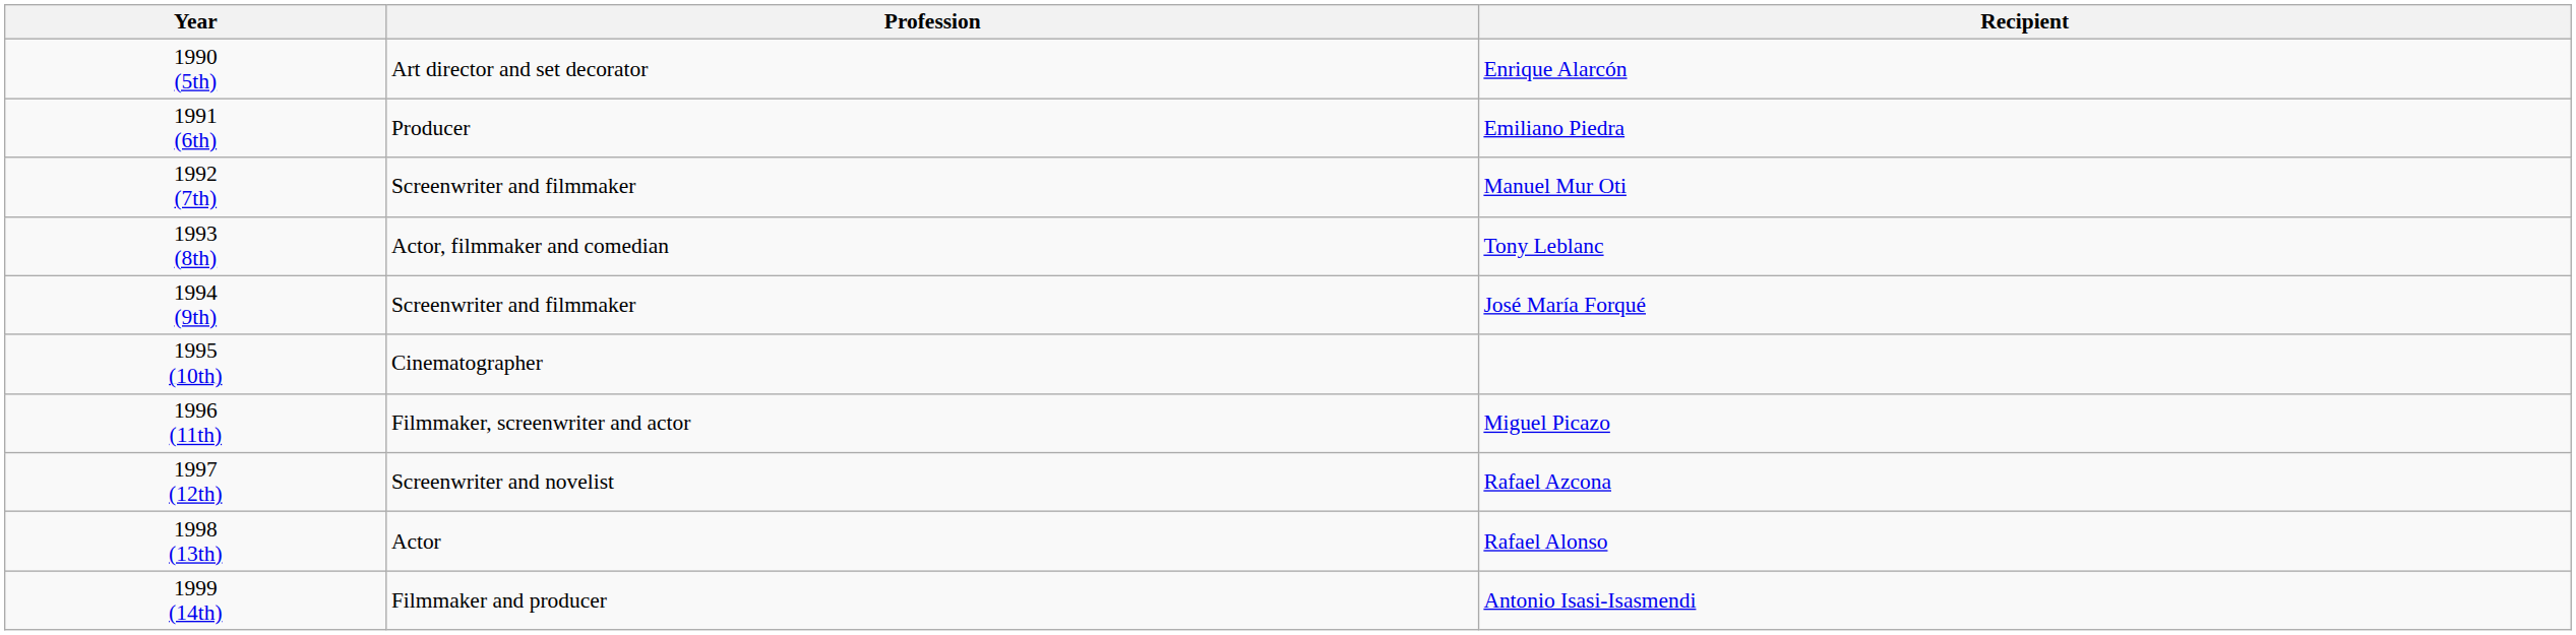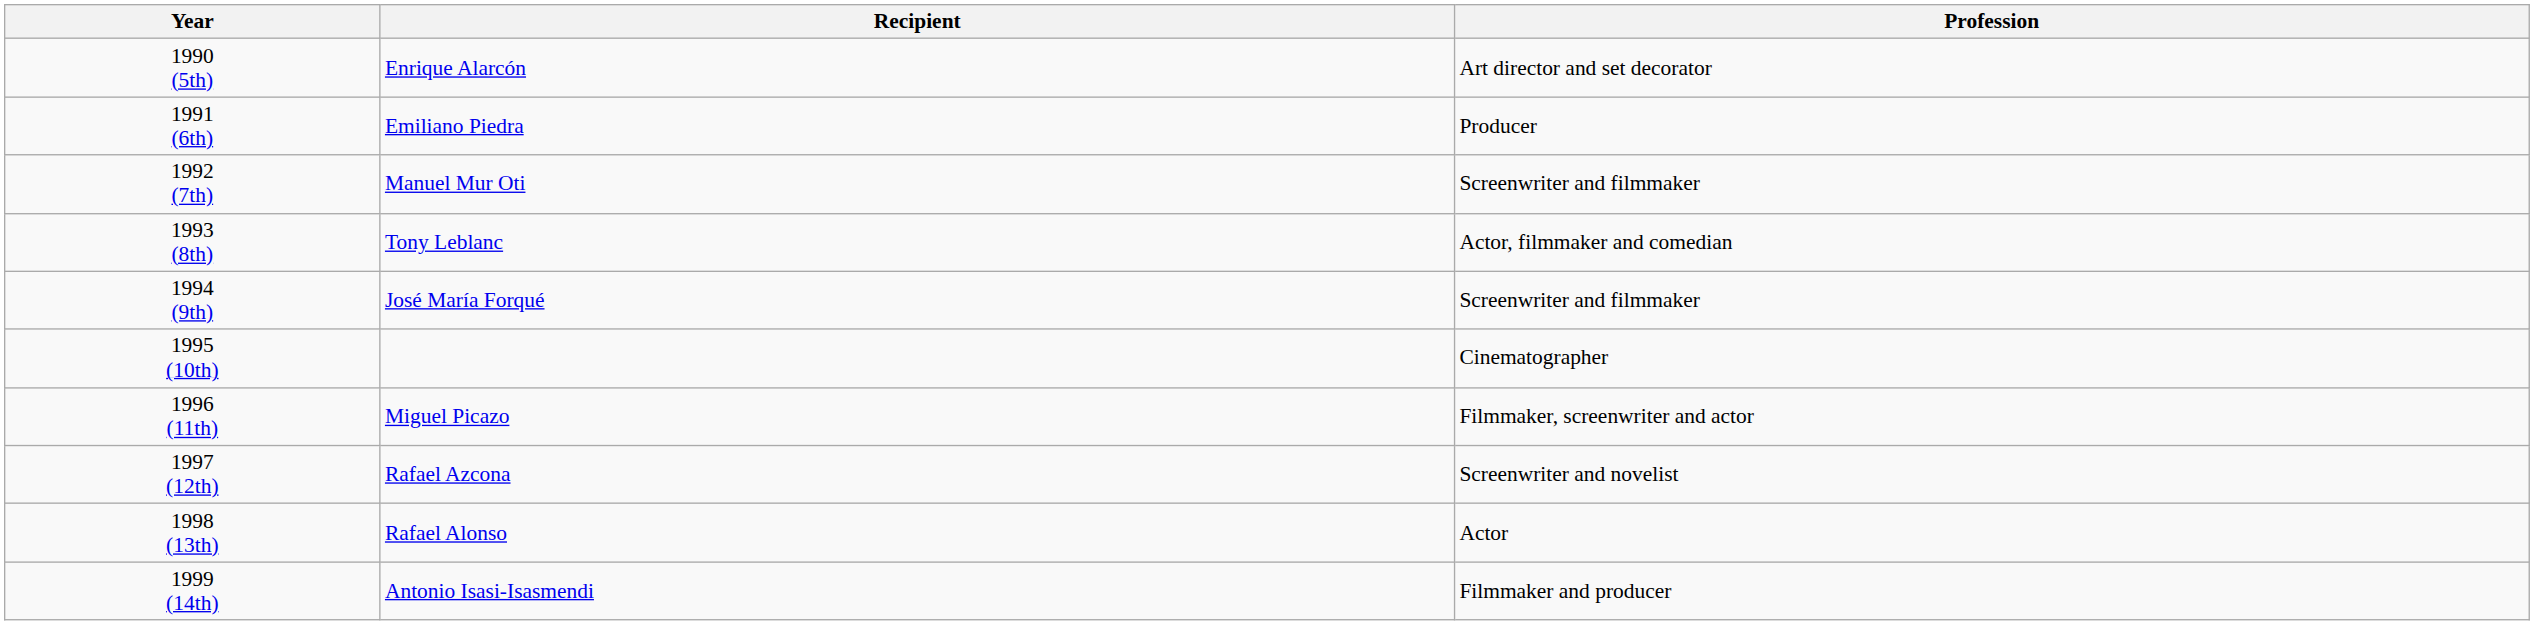 <table class="wikitable" width="95%" cellpadding="5">
 <tr>
 <th width="100"><strong>Year</strong></th>
+<th width="300"><strong>Recipient</strong></th>
 <th width="300"><strong>Profession</strong></th>
-<th width="300"><strong>Recipient</strong></th>
 </tr>
 <tr>
 <td style="text-align:center;">1990<br><a href='#'>(5th)</a></td>
+<td><a href='#'>Enrique Alarcón</a></td>
 <td>Art director and set decorator</td>
-<td><a href='#'>Enrique Alarcón</a></td>
 </tr>
 <tr>
 <td style="text-align:center;">1991<br><a href='#'>(6th)</a></td>
+<td><a href='#'>Emiliano Piedra</a></td>
 <td>Producer</td>
-<td><a href='#'>Emiliano Piedra</a></td>
 </tr>
 <tr>
 <td style="text-align:center;">1992<br><a href='#'>(7th)</a></td>
+<td><a href='#'>Manuel Mur Oti</a></td>
 <td>Screenwriter and filmmaker</td>
-<td><a href='#'>Manuel Mur Oti</a></td>
 </tr>
 <tr>
 <td style="text-align:center;">1993<br><a href='#'>(8th)</a></td>
+<td><a href='#'>Tony Leblanc</a></td>
 <td>Actor, filmmaker and comedian</td>
-<td><a href='#'>Tony Leblanc</a></td>
 </tr>
 <tr>
 <td style="text-align:center;">1994<br><a href='#'>(9th)</a></td>
+<td><a href='#'>José María Forqué</a></td>
 <td>Screenwriter and filmmaker</td>
-<td><a href='#'>José María Forqué</a></td>
 </tr>
 <tr>
 <td style="text-align:center;">1995<br><a href='#'>(10th)</a></td>
+<td></td>
 <td>Cinematographer</td>
-<td></td>
 </tr>
 <tr>
 <td style="text-align:center;">1996<br><a href='#'>(11th)</a></td>
+<td><a href='#'>Miguel Picazo</a></td>
 <td>Filmmaker, screenwriter and actor</td>
-<td><a href='#'>Miguel Picazo</a></td>
 </tr>
 <tr>
 <td style="text-align:center;">1997<br><a href='#'>(12th)</a></td>
+<td><a href='#'>Rafael Azcona</a></td>
 <td>Screenwriter and novelist</td>
-<td><a href='#'>Rafael Azcona</a></td>
 </tr>
 <tr>
 <td style="text-align:center;">1998<br><a href='#'>(13th)</a></td>
+<td><a href='#'>Rafael Alonso</a></td>
 <td>Actor</td>
-<td><a href='#'>Rafael Alonso</a></td>
 </tr>
 <tr>
 <td style="text-align:center;">1999<br><a href='#'>(14th)</a></td>
+<td><a href='#'>Antonio Isasi-Isasmendi</a></td>
 <td>Filmmaker and producer</td>
-<td><a href='#'>Antonio Isasi-Isasmendi</a></td>
 </tr>
 </table>
